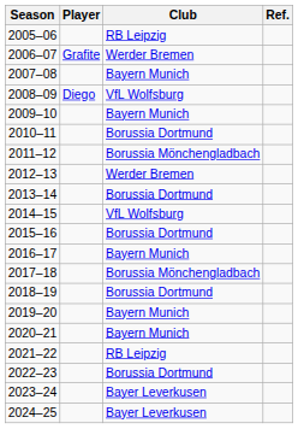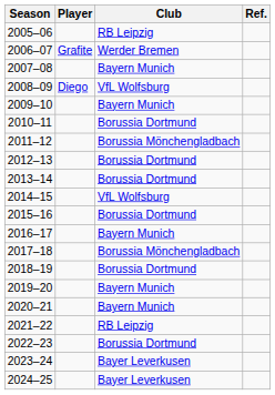 <table class="wikitable sortable">
 <tr>
 <th>Season</th>
 <th>Player</th>
 <th>Club</th>
 <th class="unsortable">Ref.</th>
 </tr>
 <tr>
 <td align="center">2005–06</td>
 <td> </td>
 <td><a href='#'>RB Leipzig</a></td>
 <td align="center"></td>
 </tr>
 <tr>
 <td align="center">2006–07</td>
 <td> <a href='#'>Grafite</a></td>
 <td><a href='#'>Werder Bremen</a></td>
 <td></td>
 </tr>
 <tr>
 <td align="center">2007–08</td>
 <td> </td>
 <td><a href='#'>Bayern Munich</a></td>
 <td align="center"></td>
 </tr>
 <tr>
 <td align="center">2008–09</td>
 <td> <a href='#'>Diego</a></td>
 <td><a href='#'>VfL Wolfsburg</a></td>
 <td align="center"></td>
 </tr>
 <tr>
 <td align="center">2009–10</td>
 <td> </td>
 <td><a href='#'>Bayern Munich</a></td>
 <td align="center"></td>
 </tr>
 <tr>
 <td align="center">2010–11</td>
 <td> </td>
 <td><a href='#'>Borussia Dortmund</a></td>
 <td align="center"></td>
 </tr>
 <tr>
 <td align="center">2011–12</td>
 <td> </td>
 <td><a href='#'>Borussia Mönchengladbach</a></td>
 <td align="center"></td>
 </tr>
 <tr>
 <td align="center">2012–13</td>
 <td> </td>
-<td><a href='#'>Werder Bremen</a></td>
+<td><a href='#'>Borussia Dortmund</a></td>
 <td align="center"></td>
 </tr>
 <tr>
 <td align="center">2013–14</td>
 <td> </td>
 <td><a href='#'>Borussia Dortmund</a></td>
 <td align="center"></td>
 </tr>
 <tr>
 <td align="center">2014–15</td>
 <td> </td>
 <td><a href='#'>VfL Wolfsburg</a></td>
 <td align="center"></td>
 </tr>
 <tr>
 <td align="center">2015–16</td>
 <td> </td>
 <td><a href='#'>Borussia Dortmund</a></td>
 <td align="center"></td>
 </tr>
 <tr>
 <td align="center">2016–17</td>
 <td> </td>
 <td><a href='#'>Bayern Munich</a></td>
 <td align="center"></td>
 </tr>
 <tr>
 <td align="center">2017–18</td>
 <td> </td>
 <td><a href='#'>Borussia Mönchengladbach</a></td>
 <td align="center"></td>
 </tr>
 <tr>
 <td align="center">2018–19</td>
 <td> </td>
 <td><a href='#'>Borussia Dortmund</a></td>
 <td align="center"></td>
 </tr>
 <tr>
 <td align="center">2019–20</td>
 <td> </td>
 <td><a href='#'>Bayern Munich</a></td>
 <td align="center"></td>
 </tr>
 <tr>
 <td align="center">2020–21</td>
 <td> </td>
 <td><a href='#'>Bayern Munich</a></td>
 <td align="center"></td>
 </tr>
 <tr>
 <td align="center">2021–22</td>
 <td> </td>
 <td><a href='#'>RB Leipzig</a></td>
 <td align="center"></td>
 </tr>
 <tr>
 <td align="center">2022–23</td>
 <td> </td>
 <td><a href='#'>Borussia Dortmund</a></td>
 <td align="center"></td>
 </tr>
 <tr>
 <td align="center">2023–24</td>
 <td> </td>
 <td><a href='#'>Bayer Leverkusen</a></td>
 <td align="center"></td>
 </tr>
 <tr>
 <td align="center">2024–25</td>
 <td> </td>
 <td><a href='#'>Bayer Leverkusen</a></td>
 <td align="center"></td>
 </tr>
 </table>
